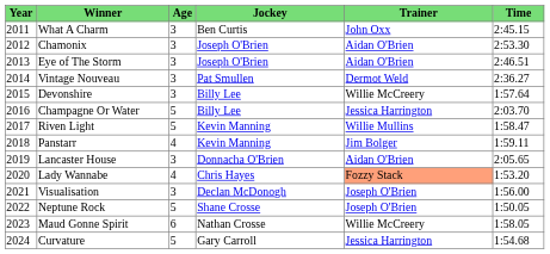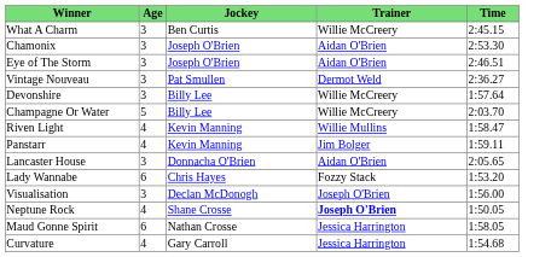 <table class = "sortable" | border="1" style="border-collapse: collapse; font-size:90%">
 <tr bgcolor="#77dd77" align="center">
-<th style="width:36px"><strong>Year</strong></th>
 <th style="width:160px"><strong>Winner</strong></th>
 <th style="width:30px"><strong>Age</strong></th>
 <th style="width:180px"><strong>Jockey</strong></th>
 <th style="width:180px"><strong>Trainer</strong></th>
 <th style="width:60px"><strong>Time</strong></th>
 </tr>
 <tr>
-<td>2011</td>
 <td>What A Charm</td>
 <td>3</td>
 <td>Ben Curtis</td>
-<td><a href='#'>John Oxx</a></td>
+<td>Willie McCreery</td>
 <td>2:45.15</td>
 </tr>
 <tr>
-<td>2012</td>
 <td>Chamonix</td>
 <td>3</td>
 <td><a href='#'>Joseph O'Brien</a></td>
 <td><a href='#'>Aidan O'Brien</a></td>
 <td>2:53.30</td>
 </tr>
 <tr>
-<td>2013</td>
 <td>Eye of The Storm</td>
 <td>3</td>
 <td><a href='#'>Joseph O'Brien</a></td>
 <td><a href='#'>Aidan O'Brien</a></td>
 <td>2:46.51</td>
 </tr>
 <tr>
-<td>2014</td>
 <td>Vintage Nouveau</td>
 <td>3</td>
 <td><a href='#'>Pat Smullen</a></td>
 <td><a href='#'>Dermot Weld</a></td>
 <td>2:36.27</td>
 </tr>
 <tr>
-<td>2015</td>
 <td>Devonshire</td>
 <td>3</td>
 <td><a href='#'>Billy Lee</a></td>
 <td>Willie McCreery</td>
 <td>1:57.64</td>
 </tr>
 <tr>
-<td>2016</td>
 <td>Champagne Or Water</td>
 <td>5</td>
 <td><a href='#'>Billy Lee</a></td>
-<td><a href='#'>Jessica Harrington</a></td>
+<td>Willie McCreery</td>
 <td>2:03.70</td>
 </tr>
 <tr>
-<td>2017</td>
 <td>Riven Light</td>
-<td>5</td>
+<td>4</td>
 <td><a href='#'>Kevin Manning</a></td>
 <td><a href='#'>Willie Mullins</a></td>
 <td>1:58.47</td>
 </tr>
 <tr>
-<td>2018</td>
 <td>Panstarr</td>
 <td>4</td>
 <td><a href='#'>Kevin Manning</a></td>
 <td><a href='#'>Jim Bolger</a></td>
 <td>1:59.11</td>
 </tr>
 <tr>
-<td>2019</td>
 <td>Lancaster House</td>
 <td>3</td>
 <td><a href='#'>Donnacha O'Brien</a></td>
 <td><a href='#'>Aidan O'Brien</a></td>
 <td>2:05.65</td>
 </tr>
 <tr>
-<td>2020</td>
 <td>Lady Wannabe</td>
-<td>4</td>
+<td>6</td>
 <td><a href='#'>Chris Hayes</a></td>
-<td style="background: lightsalmon;">Fozzy Stack</td>
+<td>Fozzy Stack</td>
 <td>1:53.20</td>
 </tr>
 <tr>
-<td>2021</td>
 <td>Visualisation</td>
 <td>3</td>
 <td><a href='#'>Declan McDonogh</a></td>
 <td><a href='#'>Joseph O'Brien</a></td>
 <td>1:56.00</td>
 </tr>
 <tr>
-<td>2022</td>
 <td>Neptune Rock</td>
-<td>5</td>
+<td>4</td>
 <td><a href='#'>Shane Crosse</a></td>
-<td><a href='#'>Joseph O'Brien</a></td>
+<td><strong><a href='#'>Joseph O'Brien</a></strong></td>
 <td>1:50.05</td>
 </tr>
 <tr>
-<td>2023</td>
 <td>Maud Gonne Spirit</td>
 <td>6</td>
 <td>Nathan Crosse</td>
-<td>Willie McCreery</td>
+<td><a href='#'>Jessica Harrington</a></td>
 <td>1:58.05</td>
 </tr>
 <tr>
-<td>2024</td>
 <td>Curvature</td>
-<td>5</td>
+<td>4</td>
 <td>Gary Carroll</td>
 <td><a href='#'>Jessica Harrington</a></td>
 <td>1:54.68</td>
 </tr>
 </table>
